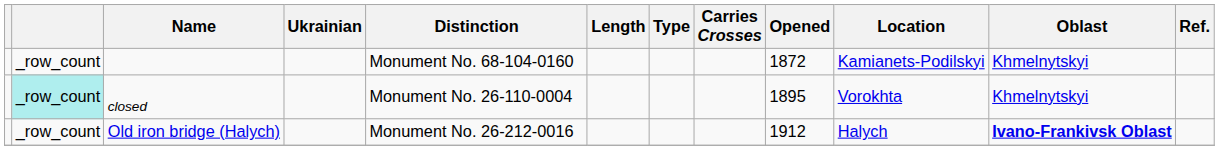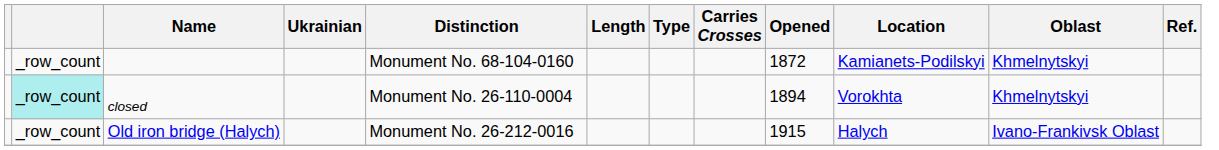 <table class="wikitable sortable">
 <tr>
 <th class="unsortable"></th>
 <th scope=col></th>
 <th scope=col>Name</th>
 <th scope=col>Ukrainian</th>
 <th scope=col width="210">Distinction</th>
 <th scope=col>Length</th>
 <th scope=col>Type</th>
 <th scope=col>Carries<br><em>Crosses</em></th>
 <th scope=col>Opened</th>
 <th scope=col>Location</th>
 <th scope=col>Oblast</th>
 <th class="unsortable">Ref.</th>
 </tr>
 <tr>
 <td></td>
 <td>_row_count</td>
 <td></td>
 <td></td>
 <td>Monument No. 68-104-0160</td>
 <td></td>
 <td><small></small></td>
 <td></td>
 <td>1872</td>
 <td><a href='#'>Kamianets-Podilskyi</a><br><small></small></td>
 <td><a href='#'>Khmelnytskyi</a></td>
 <td><br></td>
 </tr>
 <tr>
 <td></td>
 <td style="background: paleturquoise;">_row_count</td>
 <td><br><small><em>closed</em></small></td>
 <td></td>
 <td>Monument No. 26-110-0004</td>
 <td></td>
 <td><small></small></td>
 <td></td>
-<td>1895</td>
+<td>1894</td>
 <td><a href='#'>Vorokhta</a><br><small></small></td>
 <td><a href='#'>Khmelnytskyi</a></td>
 <td></td>
 </tr>
 <tr>
 <td></td>
 <td>_row_count</td>
 <td><a href='#'>Old iron bridge (Halych)</a></td>
 <td></td>
 <td>Monument No. 26-212-0016</td>
 <td></td>
 <td><small></small></td>
 <td></td>
-<td>1912</td>
+<td>1915</td>
 <td><a href='#'>Halych</a><br><small></small></td>
-<td><strong><a href='#'>Ivano-Frankivsk Oblast</a></strong></td>
+<td><a href='#'>Ivano-Frankivsk Oblast</a></td>
 <td></td>
 </tr>
 <tr>
 </tr>
 </table>
